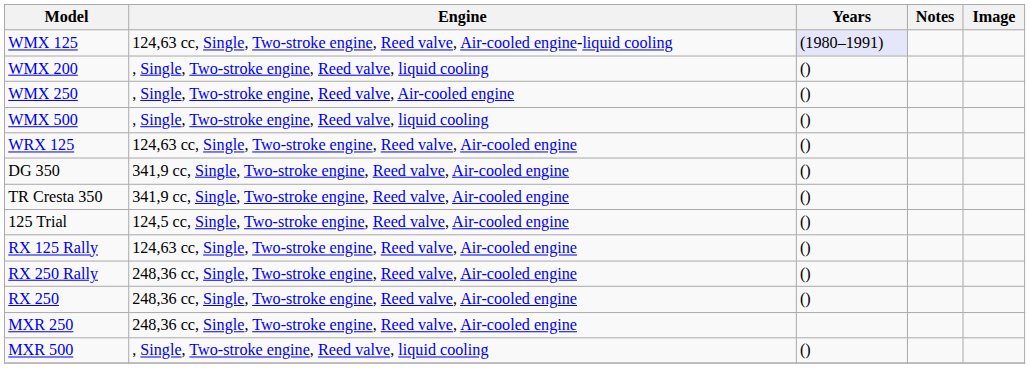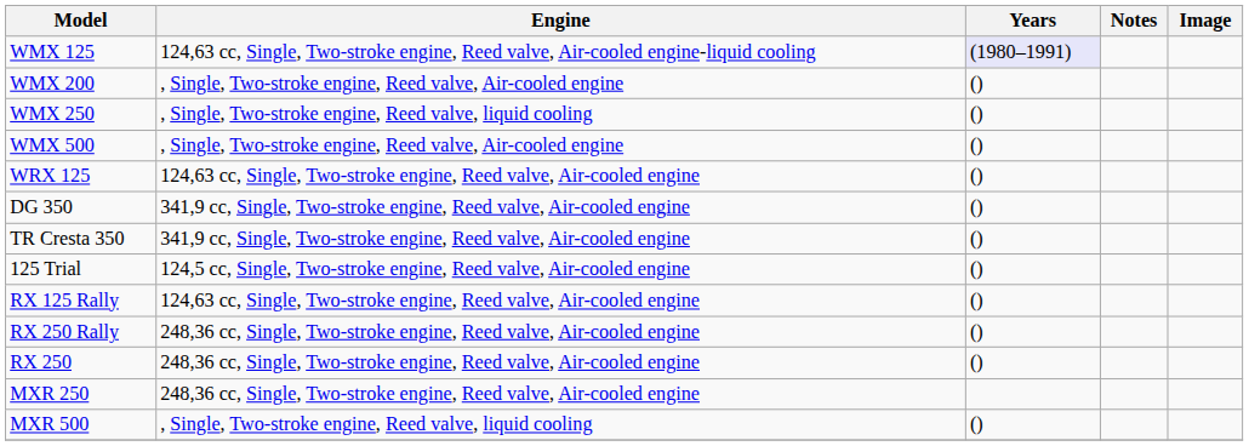 <table class="wikitable sortable" style="width:80%">
 <tr>
 <th>Model</th>
 <th>Engine</th>
 <th>Years</th>
 <th>Notes</th>
 <th>Image</th>
 </tr>
 <tr>
 <td><a href='#'>WMX 125</a></td>
 <td>124,63 cc, <a href='#'>Single</a>, <a href='#'>Two-stroke engine</a>, <a href='#'>Reed valve</a>, <a href='#'>Air-cooled engine</a>-<a href='#'>liquid cooling</a></td>
 <td style="background: lavender;">(1980–1991)</td>
 <td></td>
 <td></td>
 </tr>
 <tr>
 <td><a href='#'>WMX 200</a></td>
+<td>, <a href='#'>Single</a>, <a href='#'>Two-stroke engine</a>, <a href='#'>Reed valve</a>, <a href='#'>Air-cooled engine</a></td>
+<td>()</td>
+<td></td>
+<td></td>
+</tr>
+<tr>
+<td><a href='#'>WMX 250</a></td>
 <td>, <a href='#'>Single</a>, <a href='#'>Two-stroke engine</a>, <a href='#'>Reed valve</a>, <a href='#'>liquid cooling</a></td>
 <td>()</td>
 <td></td>
 <td></td>
 </tr>
 <tr>
-<td><a href='#'>WMX 250</a></td>
+<td><a href='#'>WMX 500</a></td>
 <td>, <a href='#'>Single</a>, <a href='#'>Two-stroke engine</a>, <a href='#'>Reed valve</a>, <a href='#'>Air-cooled engine</a></td>
-<td>()</td>
-<td></td>
-<td></td>
-</tr>
-<tr>
-<td><a href='#'>WMX 500</a></td>
-<td>, <a href='#'>Single</a>, <a href='#'>Two-stroke engine</a>, <a href='#'>Reed valve</a>, <a href='#'>liquid cooling</a></td>
 <td>()</td>
 <td></td>
 <td></td>
 </tr>
 <tr>
 <td><a href='#'>WRX 125</a></td>
 <td>124,63 cc, <a href='#'>Single</a>, <a href='#'>Two-stroke engine</a>, <a href='#'>Reed valve</a>, <a href='#'>Air-cooled engine</a></td>
 <td>()</td>
 <td></td>
 <td></td>
 </tr>
 <tr>
 <td>DG 350</td>
 <td>341,9 cc, <a href='#'>Single</a>, <a href='#'>Two-stroke engine</a>, <a href='#'>Reed valve</a>, <a href='#'>Air-cooled engine</a></td>
 <td>()</td>
 <td></td>
 <td></td>
 </tr>
 <tr>
 <td>TR Cresta 350</td>
 <td>341,9 cc, <a href='#'>Single</a>, <a href='#'>Two-stroke engine</a>, <a href='#'>Reed valve</a>, <a href='#'>Air-cooled engine</a></td>
 <td>()</td>
 <td></td>
 <td></td>
 </tr>
 <tr>
 <td>125 Trial</td>
 <td>124,5 cc, <a href='#'>Single</a>, <a href='#'>Two-stroke engine</a>, <a href='#'>Reed valve</a>, <a href='#'>Air-cooled engine</a></td>
 <td>()</td>
 <td></td>
 <td></td>
 </tr>
 <tr>
 <td><a href='#'>RX 125 Rally</a></td>
 <td>124,63 cc, <a href='#'>Single</a>, <a href='#'>Two-stroke engine</a>, <a href='#'>Reed valve</a>, <a href='#'>Air-cooled engine</a></td>
 <td>()</td>
 <td></td>
 <td></td>
 </tr>
 <tr>
 <td><a href='#'>RX 250 Rally</a></td>
 <td>248,36 cc, <a href='#'>Single</a>, <a href='#'>Two-stroke engine</a>, <a href='#'>Reed valve</a>, <a href='#'>Air-cooled engine</a></td>
 <td>()</td>
 <td></td>
 <td></td>
 </tr>
 <tr>
 <td><a href='#'>RX 250</a></td>
 <td>248,36 cc, <a href='#'>Single</a>, <a href='#'>Two-stroke engine</a>, <a href='#'>Reed valve</a>, <a href='#'>Air-cooled engine</a></td>
 <td>()</td>
 <td></td>
 <td></td>
 </tr>
 <tr>
 <td><a href='#'>MXR 250</a></td>
 <td>248,36 cc, <a href='#'>Single</a>, <a href='#'>Two-stroke engine</a>, <a href='#'>Reed valve</a>, <a href='#'>Air-cooled engine</a></td>
 <td></td>
 <td></td>
 <td></td>
 </tr>
 <tr>
 <td><a href='#'>MXR 500</a></td>
 <td>, <a href='#'>Single</a>, <a href='#'>Two-stroke engine</a>, <a href='#'>Reed valve</a>, <a href='#'>liquid cooling</a></td>
 <td>()</td>
 <td></td>
 <td></td>
 </tr>
 <tr>
 </tr>
 </table>
